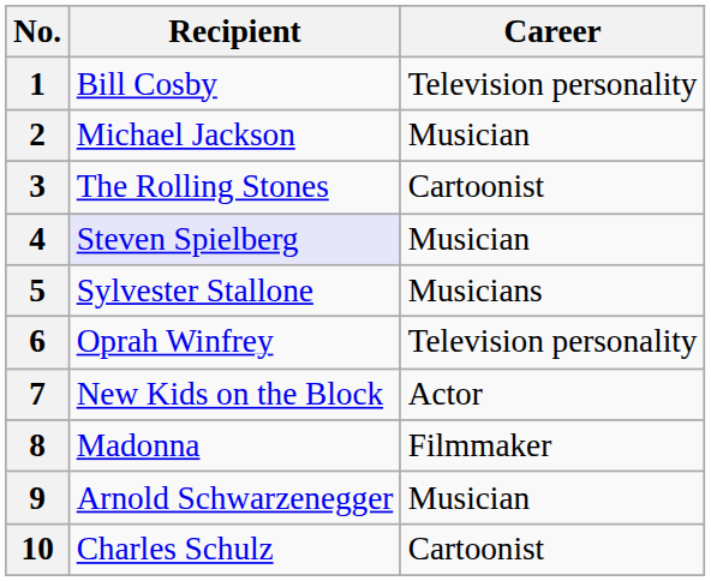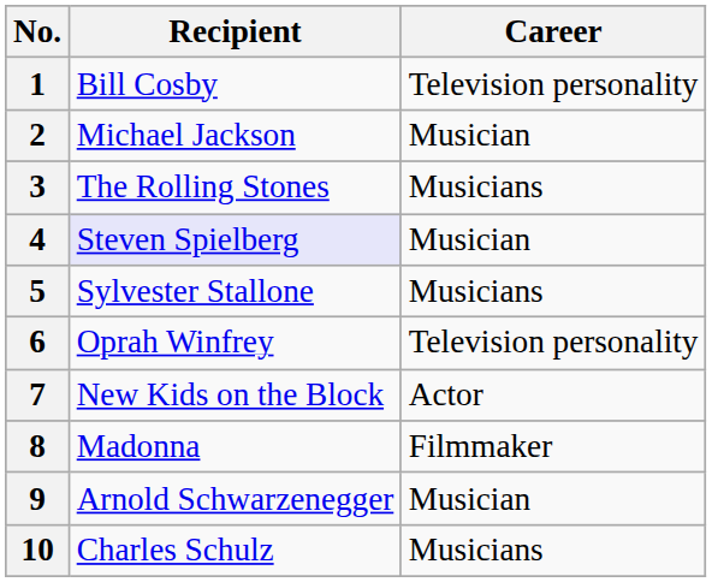 <table class="wikitable plainrowheaders">
 <tr>
 <th scope="col">No.</th>
 <th scope="col">Recipient</th>
 <th scope="col">Career</th>
 </tr>
 <tr>
 <th scope="row">1</th>
 <td> <a href='#'>Bill Cosby</a></td>
 <td>Television personality</td>
 </tr>
 <tr>
 <th scope="row">2</th>
 <td> <a href='#'>Michael Jackson</a></td>
 <td>Musician</td>
 </tr>
 <tr>
 <th scope="row">3</th>
 <td> <a href='#'>The Rolling Stones</a></td>
-<td>Cartoonist</td>
+<td>Musicians</td>
 </tr>
 <tr>
 <th scope="row">4</th>
 <td style="background: lavender;"> <a href='#'>Steven Spielberg</a></td>
 <td>Musician</td>
 </tr>
 <tr>
 <th scope="row">5</th>
 <td> <a href='#'>Sylvester Stallone</a></td>
 <td>Musicians</td>
 </tr>
 <tr>
 <th scope="row">6</th>
 <td> <a href='#'>Oprah Winfrey</a></td>
 <td>Television personality</td>
 </tr>
 <tr>
 <th scope="row">7</th>
 <td> <a href='#'>New Kids on the Block</a></td>
 <td>Actor</td>
 </tr>
 <tr>
 <th scope="row">8</th>
 <td> <a href='#'>Madonna</a></td>
 <td>Filmmaker</td>
 </tr>
 <tr>
 <th scope="row">9</th>
 <td> <a href='#'>Arnold Schwarzenegger</a></td>
 <td>Musician</td>
 </tr>
 <tr>
 <th scope="row">10</th>
 <td> <a href='#'>Charles Schulz</a></td>
-<td>Cartoonist</td>
+<td>Musicians</td>
 </tr>
 </table>
